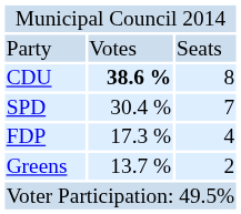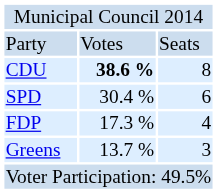 <table border=0>
 <tr bgcolor=#FFFFFF>
 </tr>
 <tr bgcolor=#CCDDEE>
 <td colspan=6 align=center>Municipal Council 2014</td>
 </tr>
 <tr bgcolor=#CCDDEE>
 <td>Party</td>
 <td>Votes</td>
 <td>Seats</td>
 </tr>
 <tr bgcolor=#DDEEFF>
 <td><a href='#'>CDU</a></td>
 <td align=right><strong>38.6 %</strong></td>
 <td align=right>8</td>
 </tr>
 <tr bgcolor=#DDEEFF>
 <td><a href='#'>SPD</a></td>
 <td align=right>30.4 %</td>
-<td align=right>7</td>
+<td align=right>6</td>
 </tr>
 <tr bgcolor=#DDEEFF>
 <td><a href='#'>FDP</a></td>
 <td align=right>17.3 %</td>
 <td align=right>4</td>
 </tr>
 <tr bgcolor=#DDEEFF>
 <td><a href='#'>Greens</a></td>
 <td align=right>13.7 %</td>
-<td align=right>2</td>
+<td align=right>3</td>
 </tr>
 <tr bgcolor=#CCDDEE>
 <td colspan=6 align=center>Voter Participation: 49.5%</td>
 </tr>
 </table>
